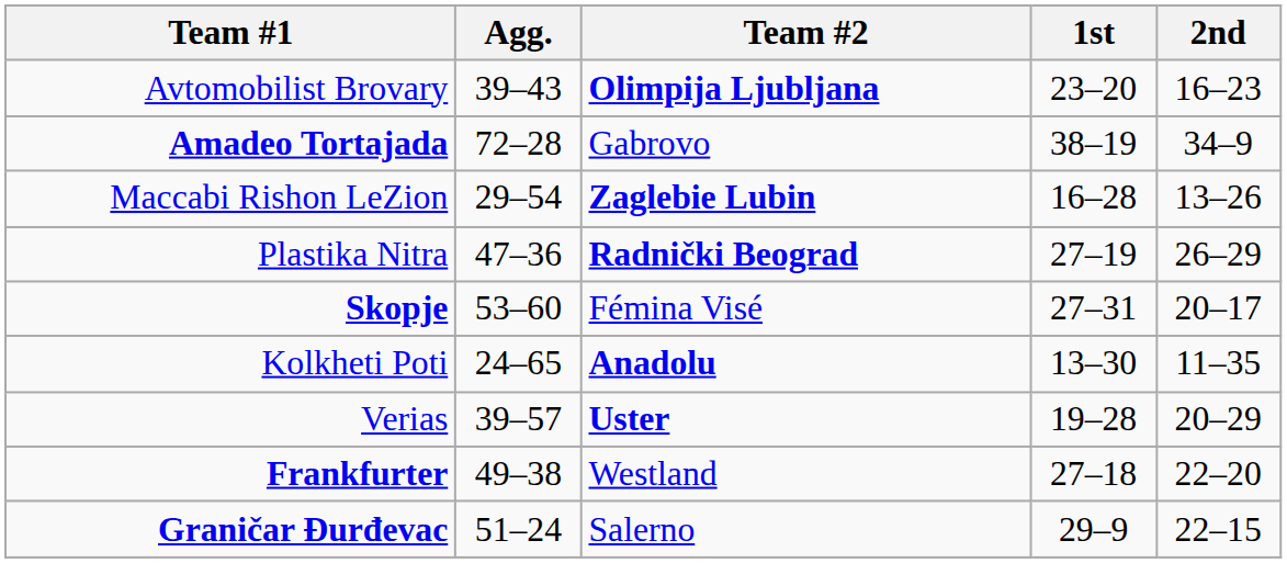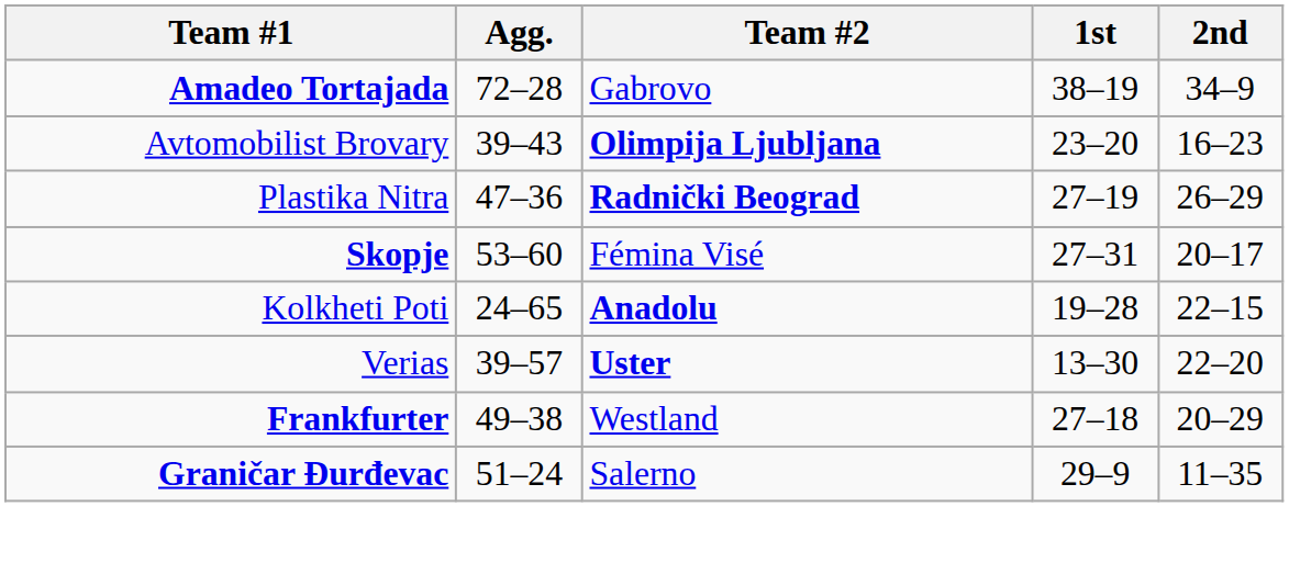 <table class=wikitable style="text-align:center">
 <tr>
 <th width=200>Team #1</th>
 <th width=50>Agg.</th>
 <th width=200>Team #2</th>
 <th width=50>1st</th>
 <th width=50>2nd</th>
 </tr>
 <tr>
-<td align=right><a href='#'>Avtomobilist Brovary</a> </td>
-<td>39–43</td>
-<td align=left> <strong><a href='#'>Olimpija Ljubljana</a></strong></td>
-<td align=center>23–20</td>
-<td align=center>16–23</td>
-</tr>
-<tr>
 <td align=right><strong><a href='#'>Amadeo Tortajada</a></strong> </td>
 <td>72–28</td>
 <td align=left> <a href='#'>Gabrovo</a></td>
 <td align=center>38–19</td>
 <td align=center>34–9</td>
 </tr>
 <tr>
-<td align=right><a href='#'>Maccabi Rishon LeZion</a> </td>
-<td>29–54</td>
-<td align=left> <strong><a href='#'>Zaglebie Lubin</a></strong></td>
-<td align=center>16–28</td>
-<td align=center>13–26</td>
+<td align=right><a href='#'>Avtomobilist Brovary</a> </td>
+<td>39–43</td>
+<td align=left> <strong><a href='#'>Olimpija Ljubljana</a></strong></td>
+<td align=center>23–20</td>
+<td align=center>16–23</td>
 </tr>
 <tr>
 <td align=right><a href='#'>Plastika Nitra</a> </td>
 <td>47–36</td>
 <td align=left> <strong><a href='#'>Radnički Beograd</a></strong></td>
 <td align=center>27–19</td>
 <td align=center>26–29</td>
 </tr>
 <tr>
 <td align=right><strong><a href='#'>Skopje</a></strong> </td>
 <td>53–60</td>
 <td align=left> <a href='#'>Fémina Visé</a></td>
 <td align=center>27–31</td>
 <td align=center>20–17</td>
 </tr>
 <tr>
 <td align=right><a href='#'>Kolkheti Poti</a> </td>
 <td>24–65</td>
 <td align=left> <strong><a href='#'>Anadolu</a></strong></td>
-<td align=center>13–30</td>
-<td align=center>11–35</td>
+<td align=center>19–28</td>
+<td align=center>22–15</td>
 </tr>
 <tr>
 <td align=right><a href='#'>Verias</a> </td>
 <td>39–57</td>
 <td align=left> <strong><a href='#'>Uster</a></strong></td>
-<td align=center>19–28</td>
-<td align=center>20–29</td>
+<td align=center>13–30</td>
+<td align=center>22–20</td>
 </tr>
 <tr>
 <td align=right><strong><a href='#'>Frankfurter</a></strong> </td>
 <td>49–38</td>
 <td align=left> <a href='#'>Westland</a></td>
 <td align=center>27–18</td>
-<td align=center>22–20</td>
+<td align=center>20–29</td>
 </tr>
 <tr>
 <td align=right><strong><a href='#'>Graničar Đurđevac</a></strong> </td>
 <td>51–24</td>
 <td align=left> <a href='#'>Salerno</a></td>
 <td align=center>29–9</td>
-<td align=center>22–15</td>
+<td align=center>11–35</td>
 </tr>
 </table>
